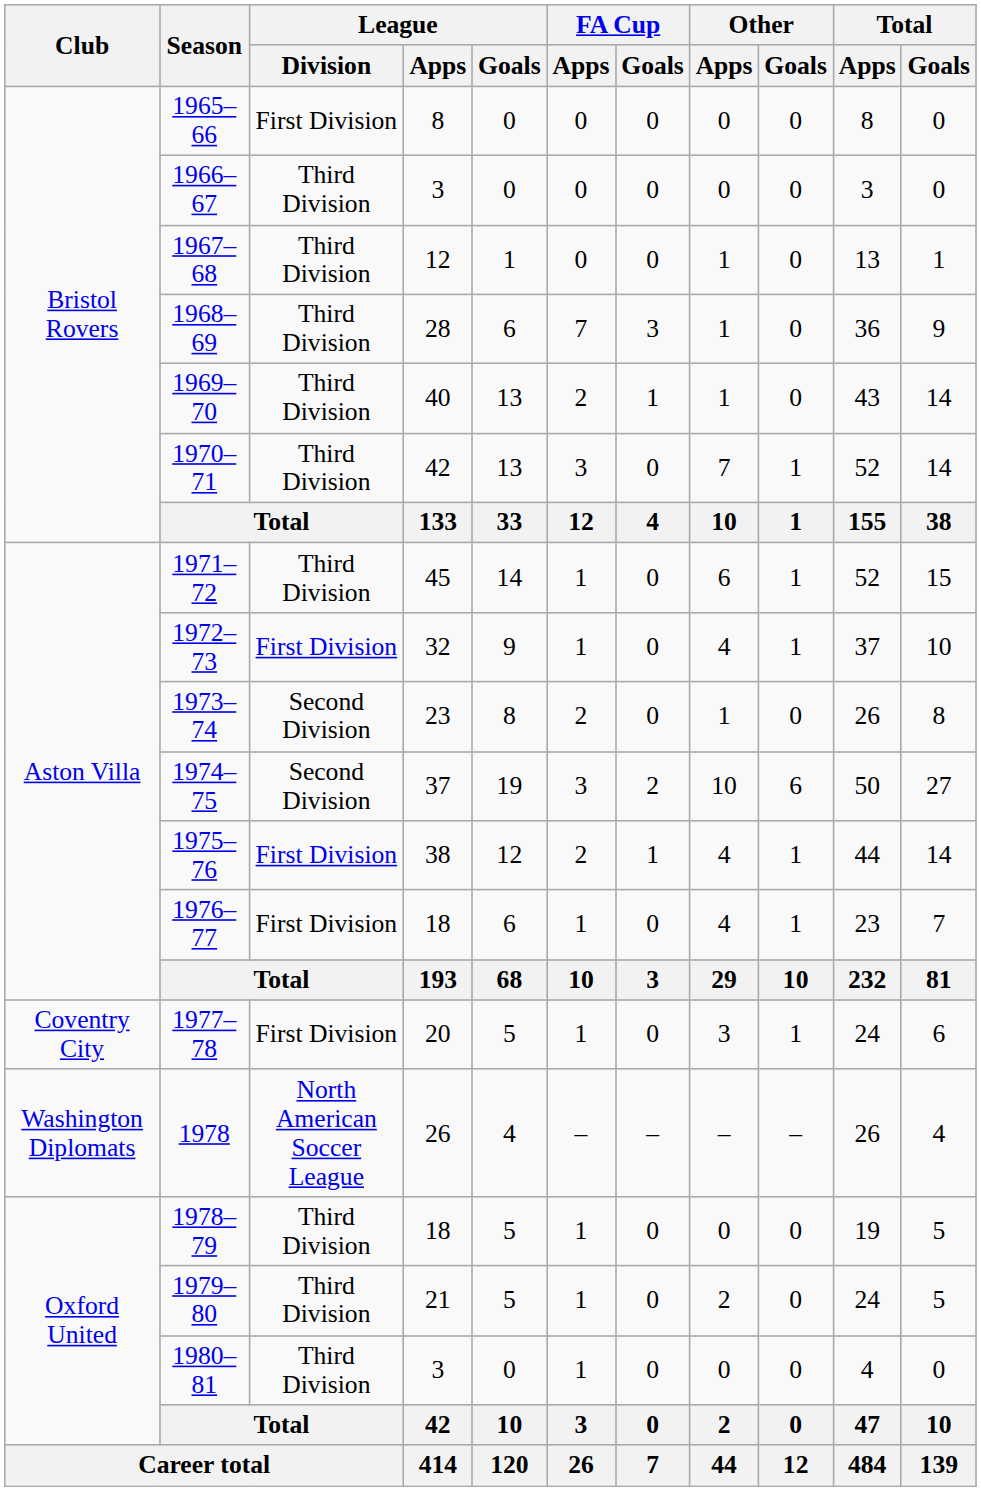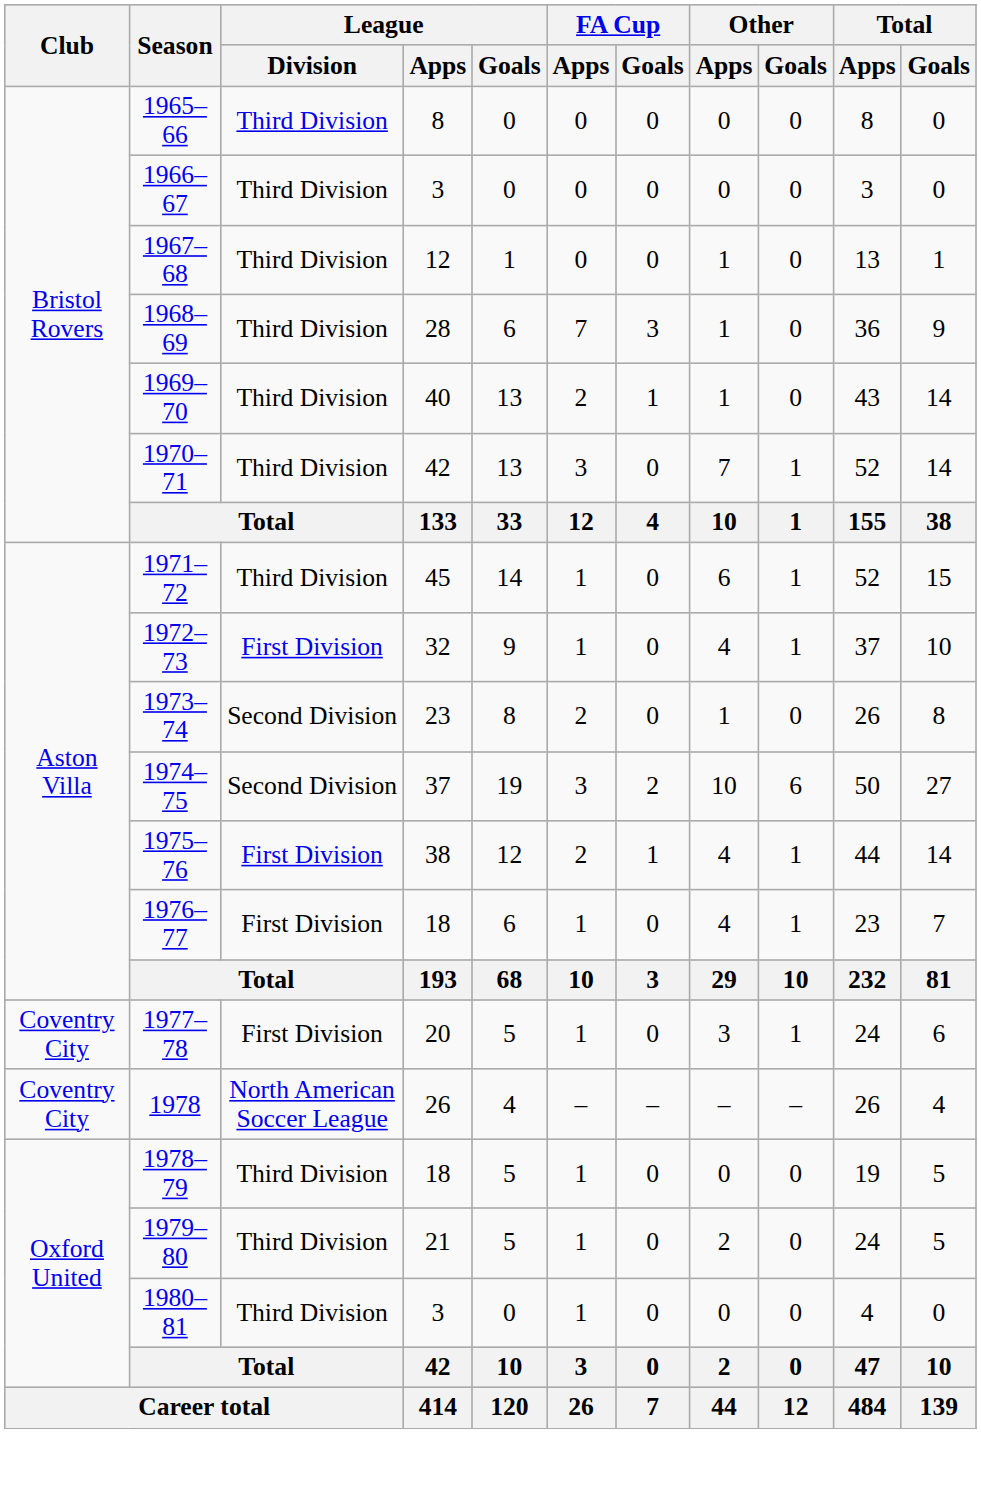 <table class="wikitable" style="text-align: center;">
 <tr>
 <th rowspan="2">Club</th>
 <th rowspan="2">Season</th>
 <th colspan="3">League</th>
 <th colspan="2"><a href='#'>FA Cup</a></th>
 <th colspan="2">Other</th>
 <th colspan="2">Total</th>
 </tr>
 <tr>
 <th>Division</th>
 <th>Apps</th>
 <th>Goals</th>
 <th>Apps</th>
 <th>Goals</th>
 <th>Apps</th>
 <th>Goals</th>
 <th>Apps</th>
 <th>Goals</th>
 </tr>
 <tr>
 <td rowspan="7"><a href='#'>Bristol Rovers</a></td>
 <td><a href='#'>1965–66</a></td>
-<td>First Division</td>
+<td><a href='#'>Third Division</a></td>
 <td>8</td>
 <td>0</td>
 <td>0</td>
 <td>0</td>
 <td>0</td>
 <td>0</td>
 <td>8</td>
 <td>0</td>
 </tr>
 <tr>
 <td><a href='#'>1966–67</a></td>
 <td>Third Division</td>
 <td>3</td>
 <td>0</td>
 <td>0</td>
 <td>0</td>
 <td>0</td>
 <td>0</td>
 <td>3</td>
 <td>0</td>
 </tr>
 <tr>
 <td><a href='#'>1967–68</a></td>
 <td>Third Division</td>
 <td>12</td>
 <td>1</td>
 <td>0</td>
 <td>0</td>
 <td>1</td>
 <td>0</td>
 <td>13</td>
 <td>1</td>
 </tr>
 <tr>
 <td><a href='#'>1968–69</a></td>
 <td>Third Division</td>
 <td>28</td>
 <td>6</td>
 <td>7</td>
 <td>3</td>
 <td>1</td>
 <td>0</td>
 <td>36</td>
 <td>9</td>
 </tr>
 <tr>
 <td><a href='#'>1969–70</a></td>
 <td>Third Division</td>
 <td>40</td>
 <td>13</td>
 <td>2</td>
 <td>1</td>
 <td>1</td>
 <td>0</td>
 <td>43</td>
 <td>14</td>
 </tr>
 <tr>
 <td><a href='#'>1970–71</a></td>
 <td>Third Division</td>
 <td>42</td>
 <td>13</td>
 <td>3</td>
 <td>0</td>
 <td>7</td>
 <td>1</td>
 <td>52</td>
 <td>14</td>
 </tr>
 <tr>
 <th colspan="2">Total</th>
 <th>133</th>
 <th>33</th>
 <th>12</th>
 <th>4</th>
 <th>10</th>
 <th>1</th>
 <th>155</th>
 <th>38</th>
 </tr>
 <tr>
 <td rowspan="7"><a href='#'>Aston Villa</a></td>
 <td><a href='#'>1971–72</a></td>
 <td>Third Division</td>
 <td>45</td>
 <td>14</td>
 <td>1</td>
 <td>0</td>
 <td>6</td>
 <td>1</td>
 <td>52</td>
 <td>15</td>
 </tr>
 <tr>
 <td><a href='#'>1972–73</a></td>
 <td><a href='#'>First Division</a></td>
 <td>32</td>
 <td>9</td>
 <td>1</td>
 <td>0</td>
 <td>4</td>
 <td>1</td>
 <td>37</td>
 <td>10</td>
 </tr>
 <tr>
 <td><a href='#'>1973–74</a></td>
 <td>Second Division</td>
 <td>23</td>
 <td>8</td>
 <td>2</td>
 <td>0</td>
 <td>1</td>
 <td>0</td>
 <td>26</td>
 <td>8</td>
 </tr>
 <tr>
 <td><a href='#'>1974–75</a></td>
 <td>Second Division</td>
 <td>37</td>
 <td>19</td>
 <td>3</td>
 <td>2</td>
 <td>10</td>
 <td>6</td>
 <td>50</td>
 <td>27</td>
 </tr>
 <tr>
 <td><a href='#'>1975–76</a></td>
 <td><a href='#'>First Division</a></td>
 <td>38</td>
 <td>12</td>
 <td>2</td>
 <td>1</td>
 <td>4</td>
 <td>1</td>
 <td>44</td>
 <td>14</td>
 </tr>
 <tr>
 <td><a href='#'>1976–77</a></td>
 <td>First Division</td>
 <td>18</td>
 <td>6</td>
 <td>1</td>
 <td>0</td>
 <td>4</td>
 <td>1</td>
 <td>23</td>
 <td>7</td>
 </tr>
 <tr>
 <th colspan="2">Total</th>
 <th>193</th>
 <th>68</th>
 <th>10</th>
 <th>3</th>
 <th>29</th>
 <th>10</th>
 <th>232</th>
 <th>81</th>
 </tr>
 <tr>
 <td><a href='#'>Coventry City</a></td>
 <td><a href='#'>1977–78</a></td>
 <td>First Division</td>
 <td>20</td>
 <td>5</td>
 <td>1</td>
 <td>0</td>
 <td>3</td>
 <td>1</td>
 <td>24</td>
 <td>6</td>
 </tr>
 <tr>
-<td><a href='#'>Washington Diplomats</a></td>
+<td><a href='#'>Coventry City</a></td>
 <td><a href='#'>1978</a></td>
 <td><a href='#'>North American Soccer League</a></td>
 <td>26</td>
 <td>4</td>
 <td>–</td>
 <td>–</td>
 <td>–</td>
 <td>–</td>
 <td>26</td>
 <td>4</td>
 </tr>
 <tr>
 <td rowspan="4"><a href='#'>Oxford United</a></td>
 <td><a href='#'>1978–79</a></td>
 <td>Third Division</td>
 <td>18</td>
 <td>5</td>
 <td>1</td>
 <td>0</td>
 <td>0</td>
 <td>0</td>
 <td>19</td>
 <td>5</td>
 </tr>
 <tr>
 <td><a href='#'>1979–80</a></td>
 <td>Third Division</td>
 <td>21</td>
 <td>5</td>
 <td>1</td>
 <td>0</td>
 <td>2</td>
 <td>0</td>
 <td>24</td>
 <td>5</td>
 </tr>
 <tr>
 <td><a href='#'>1980–81</a></td>
 <td>Third Division</td>
 <td>3</td>
 <td>0</td>
 <td>1</td>
 <td>0</td>
 <td>0</td>
 <td>0</td>
 <td>4</td>
 <td>0</td>
 </tr>
 <tr>
 <th colspan="2">Total</th>
 <th>42</th>
 <th>10</th>
 <th>3</th>
 <th>0</th>
 <th>2</th>
 <th>0</th>
 <th>47</th>
 <th>10</th>
 </tr>
 <tr>
 <th colspan="3">Career total</th>
 <th>414</th>
 <th>120</th>
 <th>26</th>
 <th>7</th>
 <th>44</th>
 <th>12</th>
 <th>484</th>
 <th>139</th>
 </tr>
 </table>
